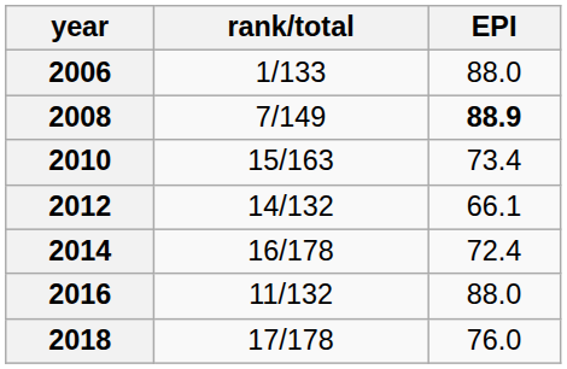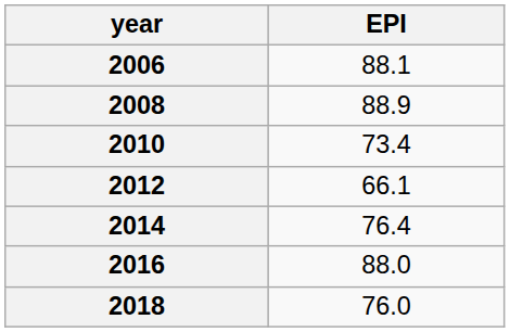 <table class="wikitable" style="width:25%; margin:auto;">
 <tr>
 <th>year</th>
-<th>rank/total</th>
 <th>EPI</th>
 </tr>
 <tr>
 <th>2006</th>
-<td align="center">1/133</td>
-<td align="center">88.0</td>
+<td align="center">88.1</td>
 </tr>
 <tr>
 <th>2008</th>
-<td align="center">7/149</td>
-<td align="center"><strong>88.9</strong></td>
+<td align="center">88.9</td>
 </tr>
 <tr>
 <th>2010</th>
-<td align="center">15/163</td>
 <td align="center">73.4</td>
 </tr>
 <tr>
 <th>2012</th>
-<td align="center">14/132</td>
 <td align="center">66.1</td>
 </tr>
 <tr>
 <th>2014</th>
-<td align="center">16/178</td>
-<td align="center">72.4</td>
+<td align="center">76.4</td>
 </tr>
 <tr>
 <th>2016</th>
-<td align="center">11/132</td>
 <td align="center">88.0</td>
 </tr>
 <tr>
 <th>2018</th>
-<td align="center">17/178</td>
 <td align="center">76.0</td>
 </tr>
 </table>
